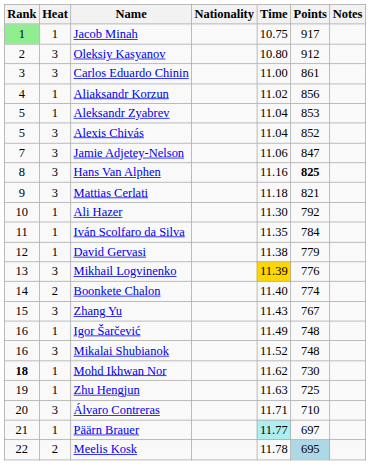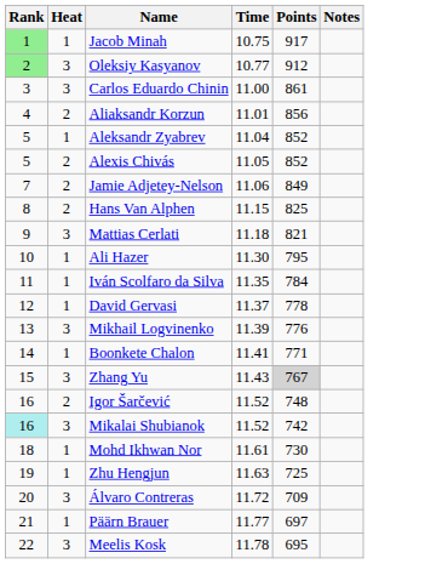 <table class="wikitable sortable" style="text-align:center">
 <tr>
 <th>Rank</th>
 <th>Heat</th>
 <th>Name</th>
-<th>Nationality</th>
 <th>Time</th>
 <th>Points</th>
 <th>Notes</th>
 </tr>
 <tr>
 <td style="background: lightgreen;">1</td>
 <td>1</td>
 <td align="left"><a href='#'>Jacob Minah</a></td>
-<td align=left></td>
 <td>10.75</td>
 <td>917</td>
 <td></td>
 </tr>
 <tr>
-<td>2</td>
+<td style="background: lightgreen;">2</td>
 <td>3</td>
 <td align="left"><a href='#'>Oleksiy Kasyanov</a></td>
-<td align=left></td>
-<td>10.80</td>
+<td>10.77</td>
 <td>912</td>
 <td></td>
 </tr>
 <tr>
 <td>3</td>
 <td>3</td>
 <td align="left"><a href='#'>Carlos Eduardo Chinin</a></td>
-<td align=left></td>
 <td>11.00</td>
 <td>861</td>
 <td></td>
 </tr>
 <tr>
 <td>4</td>
-<td>1</td>
+<td>2</td>
 <td align="left"><a href='#'>Aliaksandr Korzun</a></td>
-<td align=left></td>
-<td>11.02</td>
+<td>11.01</td>
 <td>856</td>
 <td></td>
 </tr>
 <tr>
 <td>5</td>
 <td>1</td>
 <td align="left"><a href='#'>Aleksandr Zyabrev</a></td>
-<td align=left></td>
-<td>11.04</td>
-<td>853</td>
-<td></td>
-</tr>
-<tr>
-<td>5</td>
-<td>3</td>
-<td align="left"><a href='#'>Alexis Chivás</a></td>
-<td align=left></td>
 <td>11.04</td>
 <td>852</td>
 <td></td>
 </tr>
 <tr>
+<td>5</td>
+<td>2</td>
+<td align="left"><a href='#'>Alexis Chivás</a></td>
+<td>11.05</td>
+<td>852</td>
+<td></td>
+</tr>
+<tr>
 <td>7</td>
-<td>3</td>
+<td>2</td>
 <td align="left"><a href='#'>Jamie Adjetey-Nelson</a></td>
-<td align=left></td>
 <td>11.06</td>
-<td>847</td>
+<td>849</td>
 <td></td>
 </tr>
 <tr>
 <td>8</td>
-<td>3</td>
+<td>2</td>
 <td align="left"><a href='#'>Hans Van Alphen</a></td>
-<td align=left></td>
-<td>11.16</td>
-<td><strong>825</strong></td>
+<td>11.15</td>
+<td>825</td>
 <td></td>
 </tr>
 <tr>
 <td>9</td>
 <td>3</td>
 <td align="left"><a href='#'>Mattias Cerlati</a></td>
-<td align=left></td>
 <td>11.18</td>
 <td>821</td>
 <td></td>
 </tr>
 <tr>
 <td>10</td>
 <td>1</td>
 <td align="left"><a href='#'>Ali Hazer</a></td>
-<td align=left></td>
 <td>11.30</td>
-<td>792</td>
+<td>795</td>
 <td></td>
 </tr>
 <tr>
 <td>11</td>
 <td>1</td>
 <td align="left"><a href='#'>Iván Scolfaro da Silva</a></td>
-<td align=left></td>
 <td>11.35</td>
 <td>784</td>
 <td></td>
 </tr>
 <tr>
 <td>12</td>
 <td>1</td>
 <td align="left"><a href='#'>David Gervasi</a></td>
-<td align=left></td>
-<td>11.38</td>
-<td>779</td>
+<td>11.37</td>
+<td>778</td>
 <td></td>
 </tr>
 <tr>
 <td>13</td>
 <td>3</td>
 <td align="left"><a href='#'>Mikhail Logvinenko</a></td>
-<td align=left></td>
-<td style="background: gold;">11.39</td>
+<td>11.39</td>
 <td>776</td>
 <td></td>
 </tr>
 <tr>
 <td>14</td>
-<td>2</td>
+<td>1</td>
 <td align="left"><a href='#'>Boonkete Chalon</a></td>
-<td align=left></td>
-<td>11.40</td>
-<td>774</td>
+<td>11.41</td>
+<td>771</td>
 <td></td>
 </tr>
 <tr>
 <td>15</td>
 <td>3</td>
 <td align="left"><a href='#'>Zhang Yu</a></td>
-<td align=left></td>
 <td>11.43</td>
-<td>767</td>
+<td style="background: lightgrey;">767</td>
 <td></td>
 </tr>
 <tr>
 <td>16</td>
-<td>1</td>
+<td>2</td>
 <td align="left"><a href='#'>Igor Šarčević</a></td>
-<td align=left></td>
-<td>11.49</td>
-<td>748</td>
-<td></td>
-</tr>
-<tr>
-<td>16</td>
-<td>3</td>
-<td align="left"><a href='#'>Mikalai Shubianok</a></td>
-<td align=left></td>
 <td>11.52</td>
 <td>748</td>
 <td></td>
 </tr>
 <tr>
-<td><strong>18</strong></td>
+<td style="background: paleturquoise;">16</td>
+<td>3</td>
+<td align="left"><a href='#'>Mikalai Shubianok</a></td>
+<td>11.52</td>
+<td>742</td>
+<td></td>
+</tr>
+<tr>
+<td>18</td>
 <td>1</td>
 <td align="left"><a href='#'>Mohd Ikhwan Nor</a></td>
-<td align=left></td>
-<td>11.62</td>
+<td>11.61</td>
 <td>730</td>
 <td></td>
 </tr>
 <tr>
 <td>19</td>
 <td>1</td>
 <td align="left"><a href='#'>Zhu Hengjun</a></td>
-<td align=left></td>
 <td>11.63</td>
 <td>725</td>
 <td></td>
 </tr>
 <tr>
 <td>20</td>
 <td>3</td>
 <td align="left"><a href='#'>Álvaro Contreras</a></td>
-<td align=left></td>
-<td>11.71</td>
-<td>710</td>
+<td>11.72</td>
+<td>709</td>
 <td></td>
 </tr>
 <tr>
 <td>21</td>
 <td>1</td>
 <td align="left"><a href='#'>Päärn Brauer</a></td>
-<td align=left></td>
-<td style="background: paleturquoise;">11.77</td>
+<td>11.77</td>
 <td>697</td>
 <td></td>
 </tr>
 <tr>
 <td>22</td>
-<td>2</td>
+<td>3</td>
 <td align="left"><a href='#'>Meelis Kosk</a></td>
-<td align=left></td>
 <td>11.78</td>
-<td style="background: lightblue;">695</td>
+<td>695</td>
 <td></td>
 </tr>
 </table>
